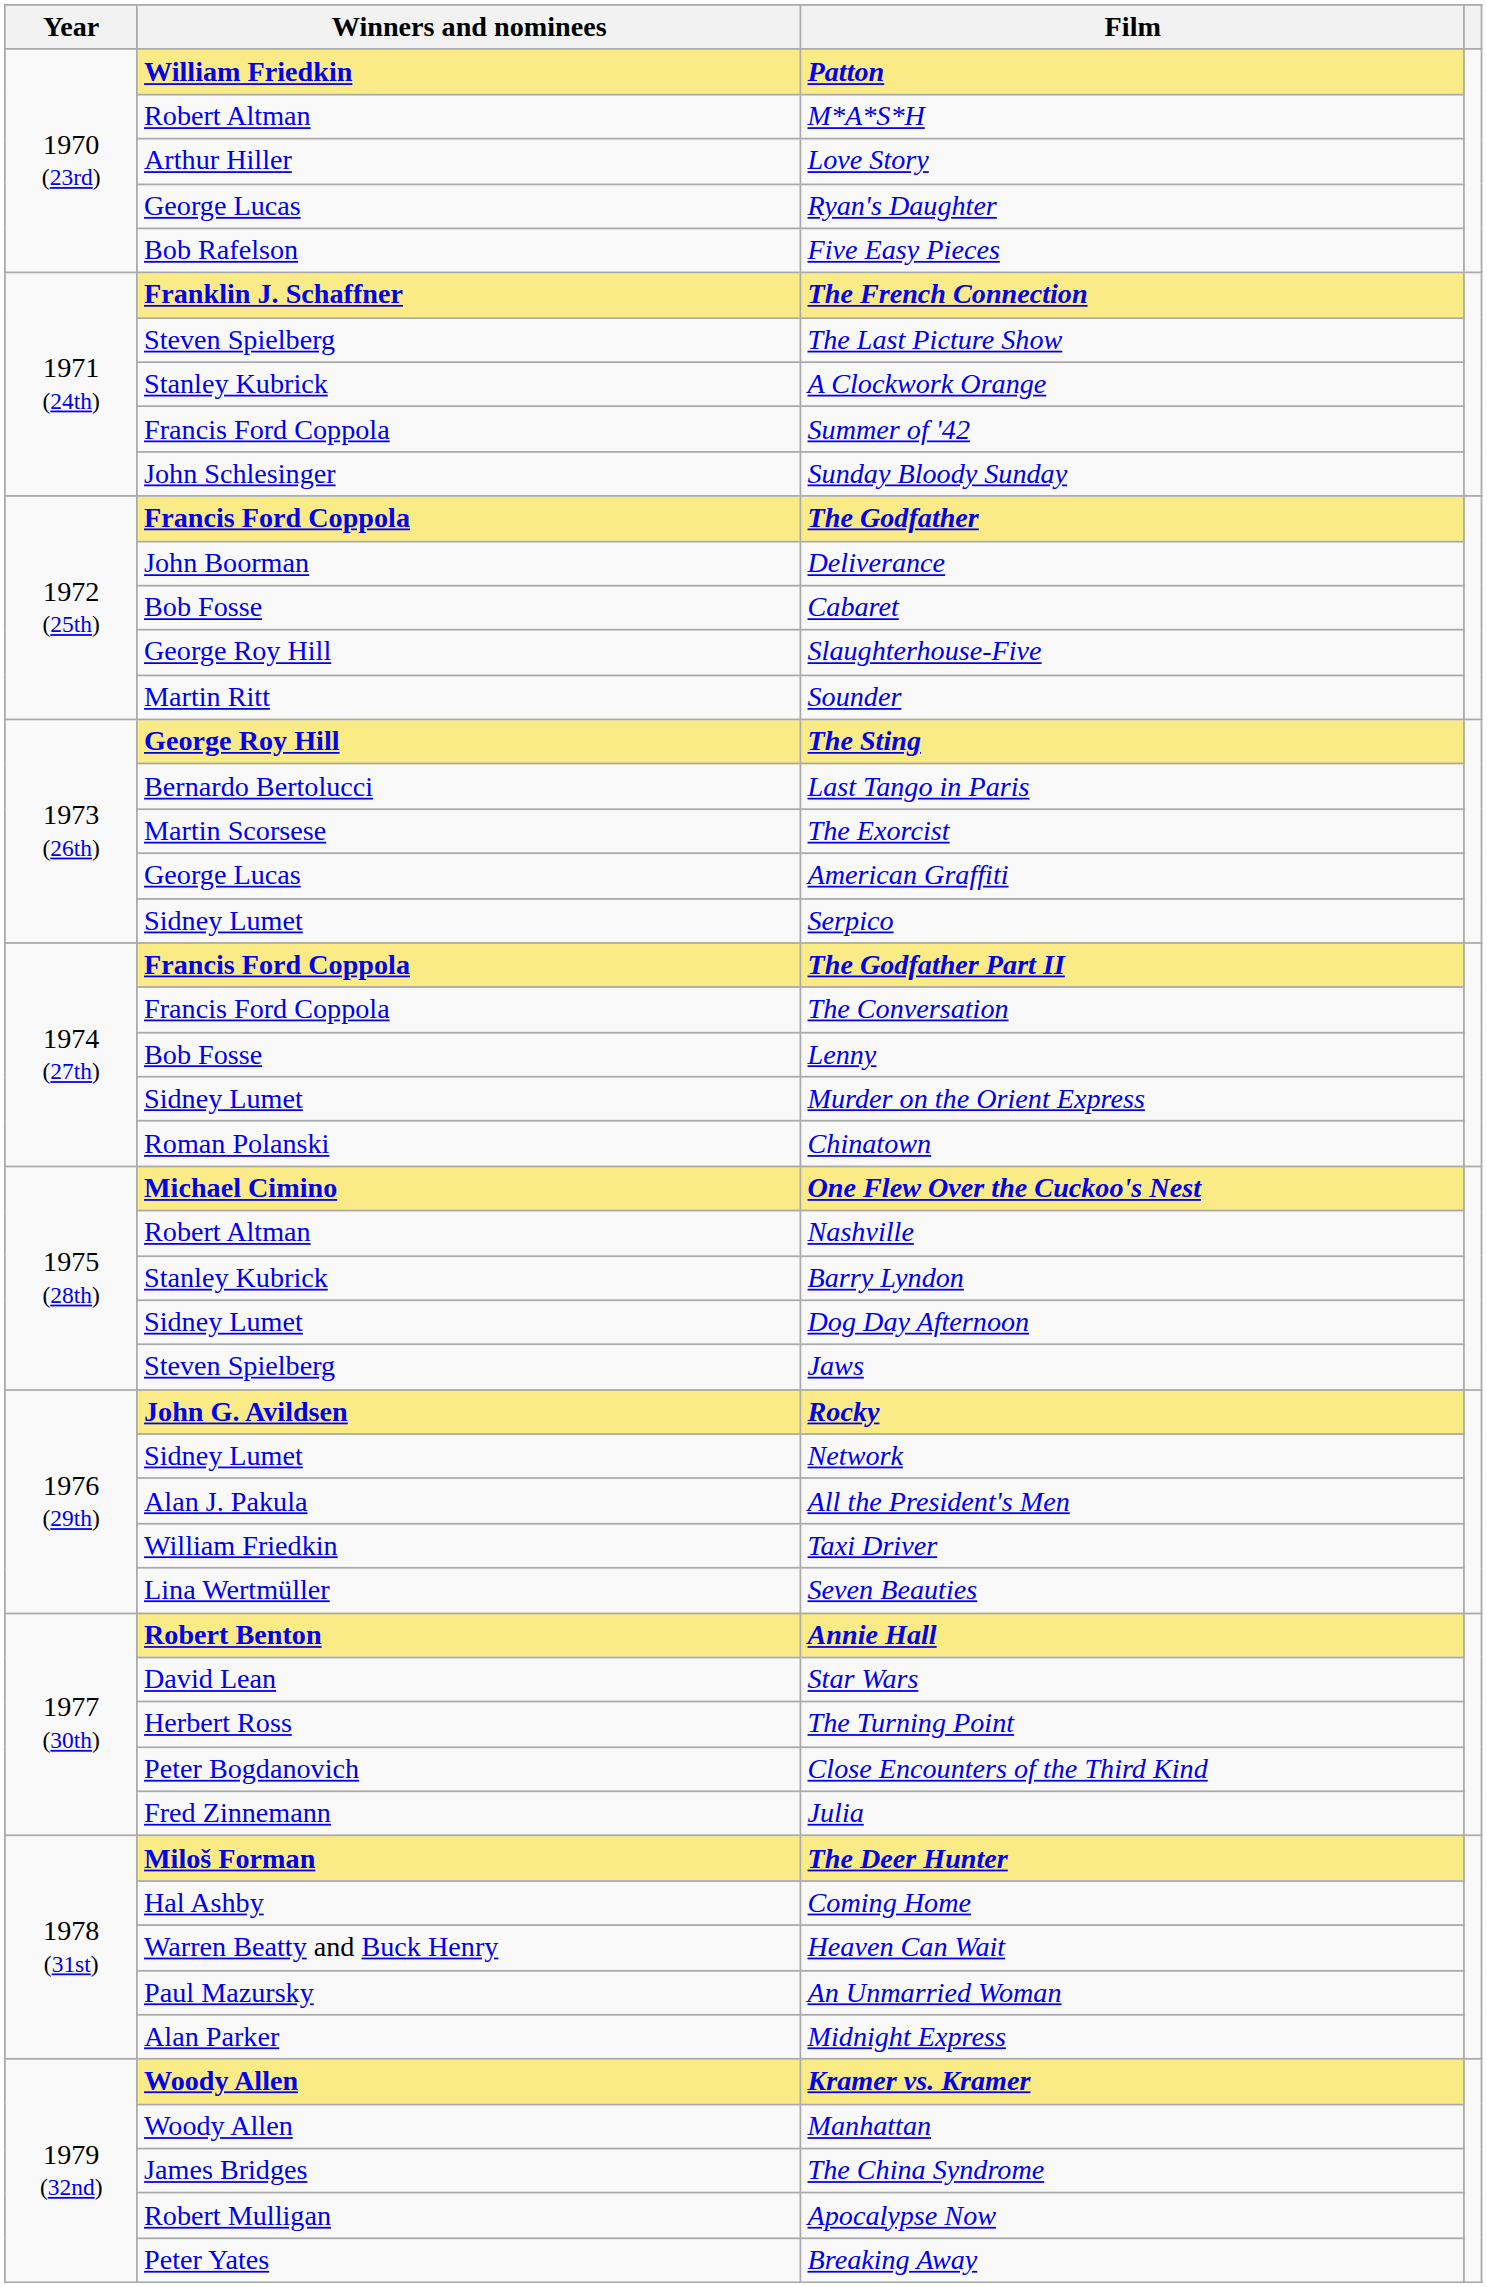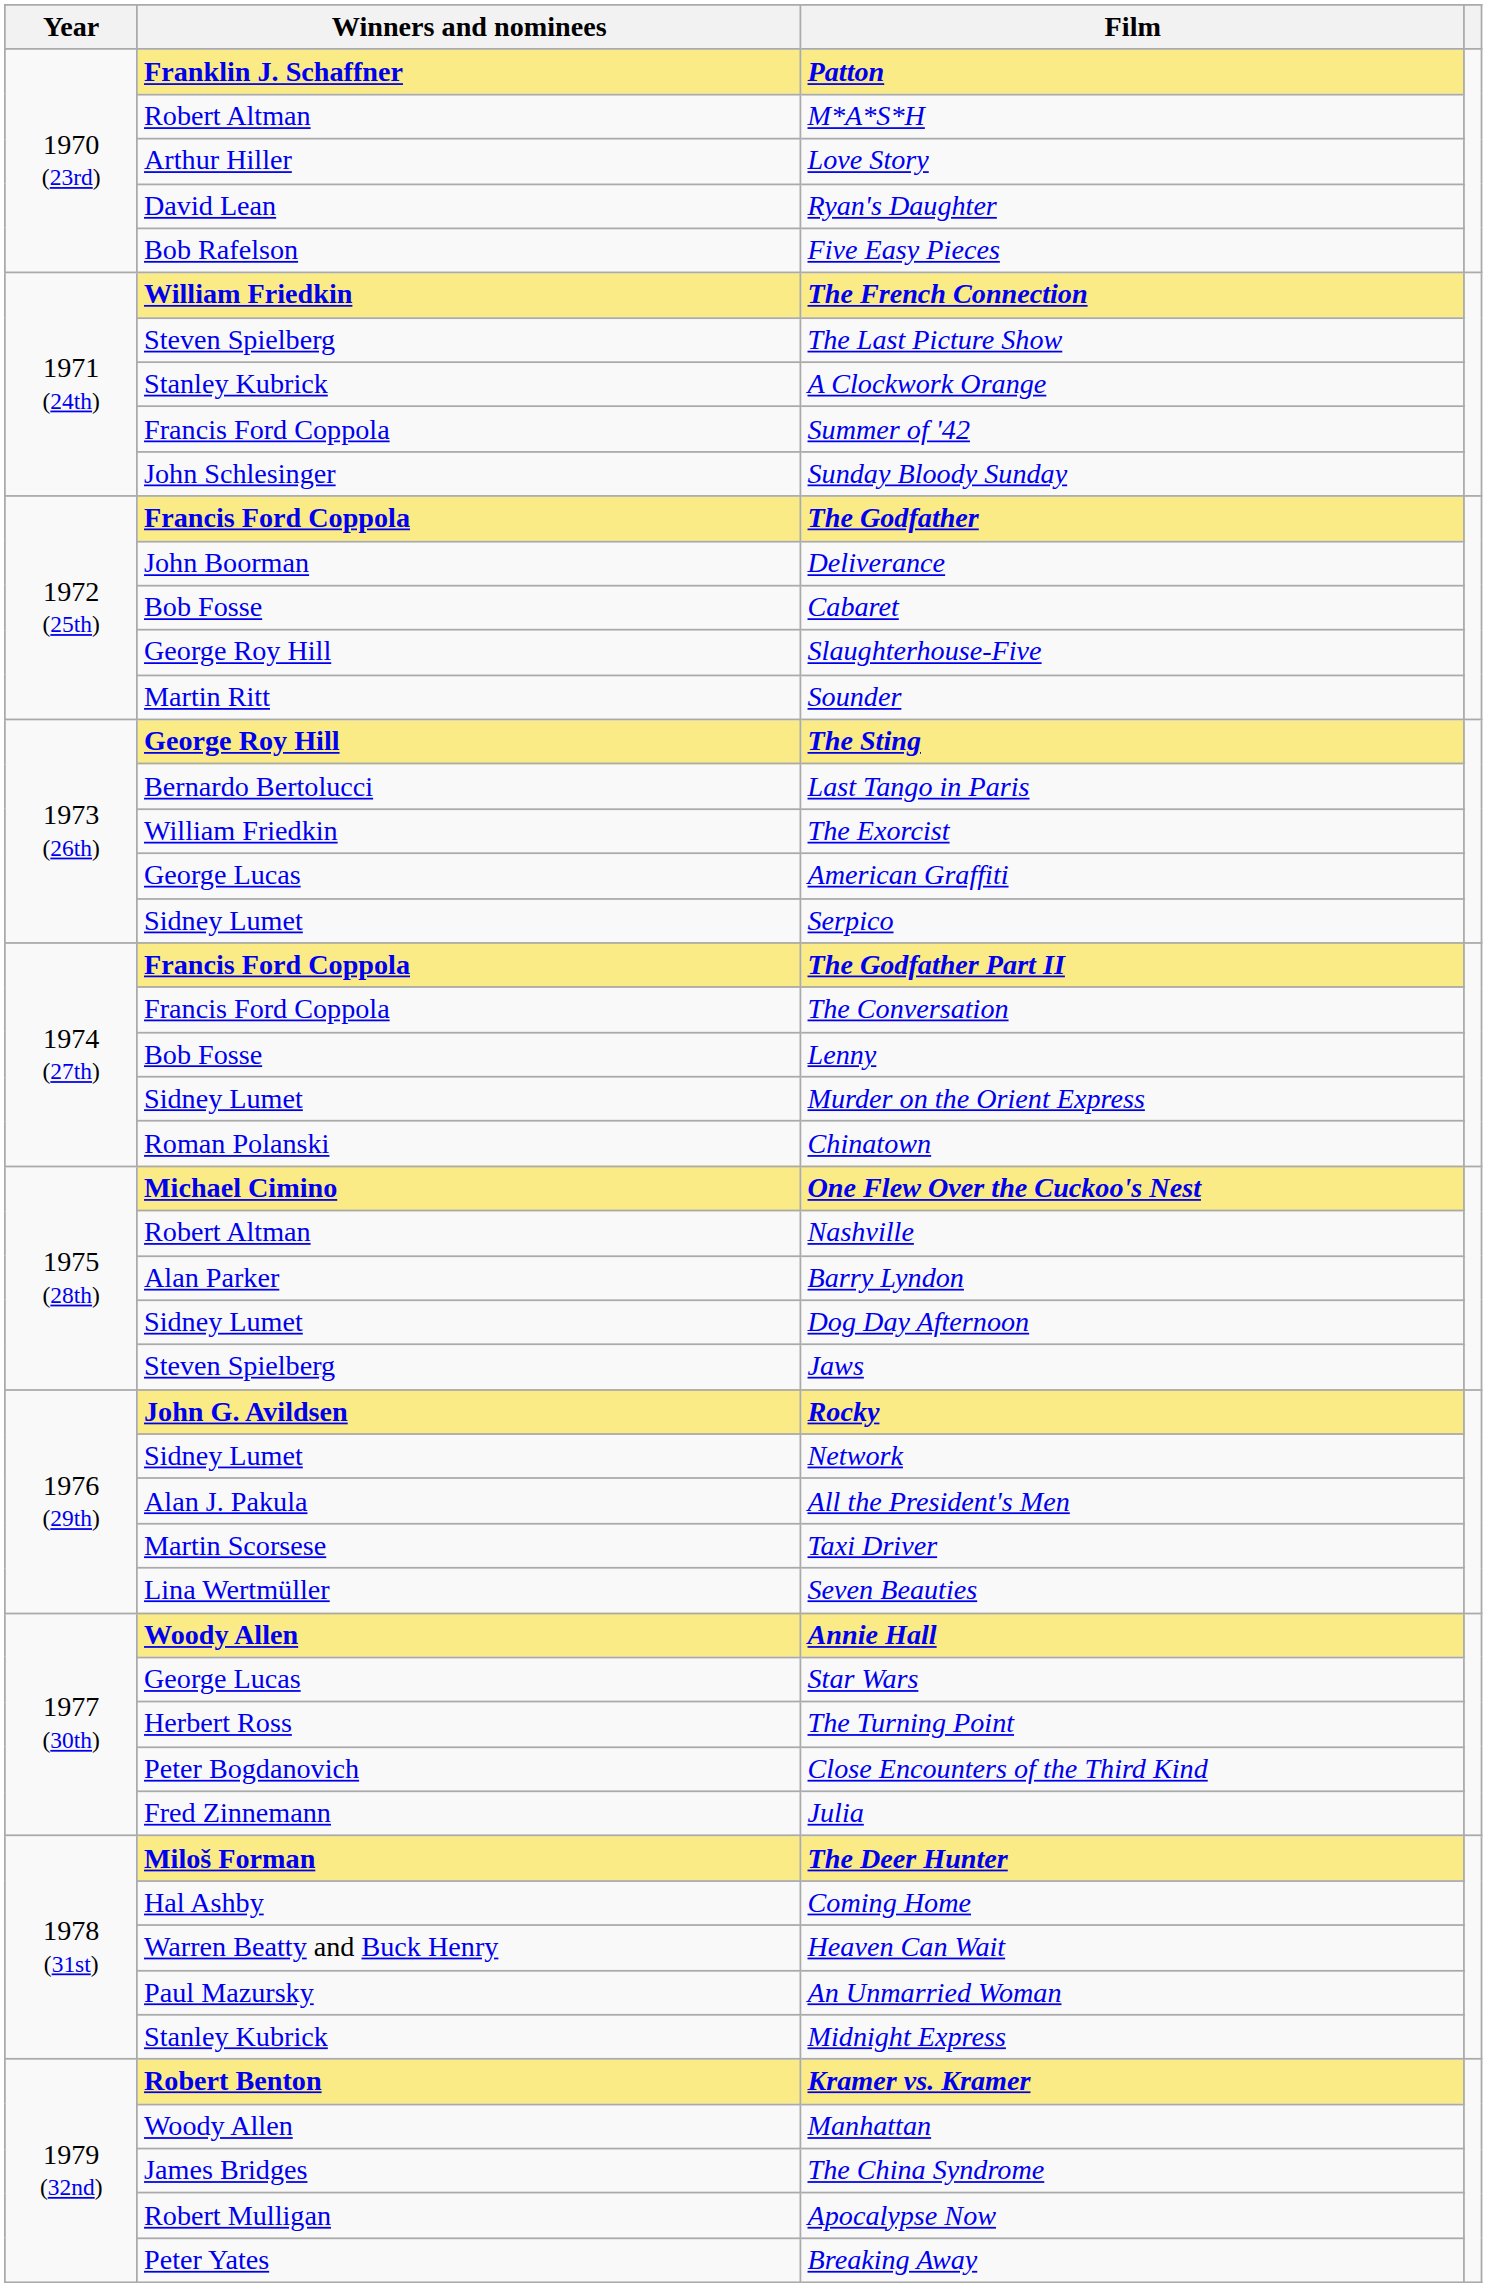 <table class="wikitable" width="95%" cellpadding="5">
 <tr>
 <th width="8%">Year</th>
 <th width="40%">Winners and nominees</th>
 <th width="40%">Film</th>
 <th width="1%"></th>
 </tr>
 <tr>
 <td rowspan="5" style="text-align:center;">1970<br><small>(<a href='#'>23rd</a>)</small></td>
-<td style="background:#FAEB86;"><strong><a href='#'>William Friedkin</a></strong></td>
+<td style="background:#FAEB86;"><strong><a href='#'>Franklin J. Schaffner</a></strong></td>
 <td style="background:#FAEB86;"><strong><em><a href='#'>Patton</a></em></strong></td>
 <td rowspan="5" style="text-align:center;"></td>
 </tr>
 <tr>
 <td><a href='#'>Robert Altman</a></td>
 <td><em><a href='#'>M*A*S*H</a></em></td>
 </tr>
 <tr>
 <td><a href='#'>Arthur Hiller</a></td>
 <td><em><a href='#'>Love Story</a></em></td>
 </tr>
 <tr>
-<td><a href='#'>George Lucas</a></td>
+<td><a href='#'>David Lean</a></td>
 <td><em><a href='#'>Ryan's Daughter</a></em></td>
 </tr>
 <tr>
 <td><a href='#'>Bob Rafelson</a></td>
 <td><em><a href='#'>Five Easy Pieces</a></em></td>
 </tr>
 <tr>
 <td rowspan="5" style="text-align:center;">1971<br><small>(<a href='#'>24th</a>)</small></td>
-<td style="background:#FAEB86;"><strong><a href='#'>Franklin J. Schaffner</a></strong></td>
+<td style="background:#FAEB86;"><strong><a href='#'>William Friedkin</a></strong></td>
 <td style="background:#FAEB86;"><strong><em><a href='#'>The French Connection</a></em></strong></td>
 <td rowspan="5" style="text-align:center;"></td>
 </tr>
 <tr>
 <td><a href='#'>Steven Spielberg</a></td>
 <td><em><a href='#'>The Last Picture Show</a></em></td>
 </tr>
 <tr>
 <td><a href='#'>Stanley Kubrick</a></td>
 <td><em><a href='#'>A Clockwork Orange</a></em></td>
 </tr>
 <tr>
 <td><a href='#'>Francis Ford Coppola</a></td>
 <td><em><a href='#'>Summer of '42</a></em></td>
 </tr>
 <tr>
 <td><a href='#'>John Schlesinger</a></td>
 <td><em><a href='#'>Sunday Bloody Sunday</a></em></td>
 </tr>
 <tr>
 <td rowspan="5" style="text-align:center;">1972<br><small>(<a href='#'>25th</a>)</small></td>
 <td style="background:#FAEB86;"><strong><a href='#'>Francis Ford Coppola</a></strong></td>
 <td style="background:#FAEB86;"><strong><em><a href='#'>The Godfather</a></em></strong></td>
 <td rowspan="5" style="text-align:center;"></td>
 </tr>
 <tr>
 <td><a href='#'>John Boorman</a></td>
 <td><em><a href='#'>Deliverance</a></em></td>
 </tr>
 <tr>
 <td><a href='#'>Bob Fosse</a></td>
 <td><em><a href='#'>Cabaret</a></em></td>
 </tr>
 <tr>
 <td><a href='#'>George Roy Hill</a></td>
 <td><em><a href='#'>Slaughterhouse-Five</a></em></td>
 </tr>
 <tr>
 <td><a href='#'>Martin Ritt</a></td>
 <td><em><a href='#'>Sounder</a></em></td>
 </tr>
 <tr>
 <td rowspan="5" style="text-align:center;">1973<br><small>(<a href='#'>26th</a>)</small></td>
 <td style="background:#FAEB86;"><strong><a href='#'>George Roy Hill</a></strong></td>
 <td style="background:#FAEB86;"><strong><em><a href='#'>The Sting</a></em></strong></td>
 <td rowspan="5" style="text-align:center;"></td>
 </tr>
 <tr>
 <td><a href='#'>Bernardo Bertolucci</a></td>
 <td><em><a href='#'>Last Tango in Paris</a></em></td>
 </tr>
 <tr>
-<td><a href='#'>Martin Scorsese</a></td>
+<td><a href='#'>William Friedkin</a></td>
 <td><em><a href='#'>The Exorcist</a></em></td>
 </tr>
 <tr>
 <td><a href='#'>George Lucas</a></td>
 <td><em><a href='#'>American Graffiti</a></em></td>
 </tr>
 <tr>
 <td><a href='#'>Sidney Lumet</a></td>
 <td><em><a href='#'>Serpico</a></em></td>
 </tr>
 <tr>
 <td rowspan="5" style="text-align:center;">1974<br><small>(<a href='#'>27th</a>)</small></td>
 <td style="background:#FAEB86;"><strong><a href='#'>Francis Ford Coppola</a></strong></td>
 <td style="background:#FAEB86;"><strong><em><a href='#'>The Godfather Part II</a></em></strong></td>
 <td rowspan="5" style="text-align:center;"></td>
 </tr>
 <tr>
 <td><a href='#'>Francis Ford Coppola</a></td>
 <td><em><a href='#'>The Conversation</a></em></td>
 </tr>
 <tr>
 <td><a href='#'>Bob Fosse</a></td>
 <td><em><a href='#'>Lenny</a></em></td>
 </tr>
 <tr>
 <td><a href='#'>Sidney Lumet</a></td>
 <td><em><a href='#'>Murder on the Orient Express</a></em></td>
 </tr>
 <tr>
 <td><a href='#'>Roman Polanski</a></td>
 <td><em><a href='#'>Chinatown</a></em></td>
 </tr>
 <tr>
 <td rowspan="5" style="text-align:center;">1975<br><small>(<a href='#'>28th</a>)</small></td>
 <td style="background:#FAEB86;"><strong><a href='#'>Michael Cimino</a></strong></td>
 <td style="background:#FAEB86;"><strong><em><a href='#'>One Flew Over the Cuckoo's Nest</a></em></strong></td>
 <td rowspan="5" style="text-align:center;"></td>
 </tr>
 <tr>
 <td><a href='#'>Robert Altman</a></td>
 <td><em><a href='#'>Nashville</a></em></td>
 </tr>
 <tr>
-<td><a href='#'>Stanley Kubrick</a></td>
+<td><a href='#'>Alan Parker</a></td>
 <td><em><a href='#'>Barry Lyndon</a></em></td>
 </tr>
 <tr>
 <td><a href='#'>Sidney Lumet</a></td>
 <td><em><a href='#'>Dog Day Afternoon</a></em></td>
 </tr>
 <tr>
 <td><a href='#'>Steven Spielberg</a></td>
 <td><em><a href='#'>Jaws</a></em></td>
 </tr>
 <tr>
 <td rowspan="5" style="text-align:center;">1976<br><small>(<a href='#'>29th</a>)</small></td>
 <td style="background:#FAEB86;"><strong><a href='#'>John G. Avildsen</a></strong></td>
 <td style="background:#FAEB86;"><strong><em><a href='#'>Rocky</a></em></strong></td>
 <td rowspan="5" style="text-align:center;"></td>
 </tr>
 <tr>
 <td><a href='#'>Sidney Lumet</a></td>
 <td><em><a href='#'>Network</a></em></td>
 </tr>
 <tr>
 <td><a href='#'>Alan J. Pakula</a></td>
 <td><em><a href='#'>All the President's Men</a></em></td>
 </tr>
 <tr>
-<td><a href='#'>William Friedkin</a></td>
+<td><a href='#'>Martin Scorsese</a></td>
 <td><em><a href='#'>Taxi Driver</a></em></td>
 </tr>
 <tr>
 <td><a href='#'>Lina Wertmüller</a></td>
 <td><em><a href='#'>Seven Beauties</a></em></td>
 </tr>
 <tr>
 <td rowspan="5" style="text-align:center;">1977<br><small>(<a href='#'>30th</a>)</small></td>
-<td style="background:#FAEB86;"><strong><a href='#'>Robert Benton</a></strong></td>
+<td style="background:#FAEB86;"><strong><a href='#'>Woody Allen</a></strong></td>
 <td style="background:#FAEB86;"><strong><em><a href='#'>Annie Hall</a></em></strong></td>
 <td rowspan="5" style="text-align:center;"></td>
 </tr>
 <tr>
-<td><a href='#'>David Lean</a></td>
+<td><a href='#'>George Lucas</a></td>
 <td><em><a href='#'>Star Wars</a></em></td>
 </tr>
 <tr>
 <td><a href='#'>Herbert Ross</a></td>
 <td><em><a href='#'>The Turning Point</a></em></td>
 </tr>
 <tr>
 <td><a href='#'>Peter Bogdanovich</a></td>
 <td><em><a href='#'>Close Encounters of the Third Kind</a></em></td>
 </tr>
 <tr>
 <td><a href='#'>Fred Zinnemann</a></td>
 <td><em><a href='#'>Julia</a></em></td>
 </tr>
 <tr>
 <td rowspan="5" style="text-align:center;">1978<br><small>(<a href='#'>31st</a>)</small></td>
 <td style="background:#FAEB86;"><strong><a href='#'>Miloš Forman</a></strong></td>
 <td style="background:#FAEB86;"><strong><em><a href='#'>The Deer Hunter</a></em></strong></td>
 <td rowspan="5" style="text-align:center;"></td>
 </tr>
 <tr>
 <td><a href='#'>Hal Ashby</a></td>
 <td><em><a href='#'>Coming Home</a></em></td>
 </tr>
 <tr>
 <td><a href='#'>Warren Beatty</a> and <a href='#'>Buck Henry</a></td>
 <td><em><a href='#'>Heaven Can Wait</a></em></td>
 </tr>
 <tr>
 <td><a href='#'>Paul Mazursky</a></td>
 <td><em><a href='#'>An Unmarried Woman</a></em></td>
 </tr>
 <tr>
-<td><a href='#'>Alan Parker</a></td>
+<td><a href='#'>Stanley Kubrick</a></td>
 <td><em><a href='#'>Midnight Express</a></em></td>
 </tr>
 <tr>
 <td rowspan="5" style="text-align:center;">1979<br><small>(<a href='#'>32nd</a>)</small></td>
-<td style="background:#FAEB86;"><strong><a href='#'>Woody Allen</a></strong></td>
+<td style="background:#FAEB86;"><strong><a href='#'>Robert Benton</a></strong></td>
 <td style="background:#FAEB86;"><strong><em><a href='#'>Kramer vs. Kramer</a></em></strong></td>
 <td rowspan="5" style="text-align:center;"></td>
 </tr>
 <tr>
 <td><a href='#'>Woody Allen</a></td>
 <td><em><a href='#'>Manhattan</a></em></td>
 </tr>
 <tr>
 <td><a href='#'>James Bridges</a></td>
 <td><em><a href='#'>The China Syndrome</a></em></td>
 </tr>
 <tr>
 <td><a href='#'>Robert Mulligan</a></td>
 <td><em><a href='#'>Apocalypse Now</a></em></td>
 </tr>
 <tr>
 <td><a href='#'>Peter Yates</a></td>
 <td><em><a href='#'>Breaking Away</a></em></td>
 </tr>
 </table>
